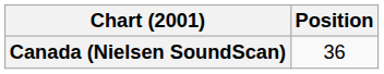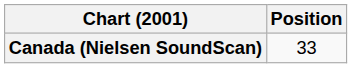 <table class="wikitable plainrowheaders" style="text-align:center">
 <tr>
 <th>Chart (2001)</th>
 <th>Position</th>
 </tr>
 <tr>
 <th scope="row">Canada (Nielsen SoundScan)</th>
-<td>36</td>
+<td>33</td>
 </tr>
 </table>
